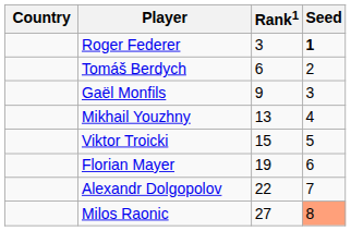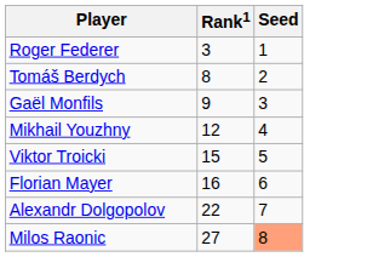 <table class="wikitable" border="1">
 <tr>
-<th width="70">Country</th>
 <th width="175">Player</th>
 <th>Rank<sup>1</sup></th>
 <th>Seed</th>
 </tr>
 <tr>
-<td></td>
 <td><a href='#'>Roger Federer</a></td>
 <td>3</td>
-<td><strong>1</strong></td>
+<td>1</td>
 </tr>
 <tr>
-<td></td>
 <td><a href='#'>Tomáš Berdych</a></td>
-<td>6</td>
+<td>8</td>
 <td>2</td>
 </tr>
 <tr>
-<td></td>
 <td><a href='#'>Gaël Monfils</a></td>
 <td>9</td>
 <td>3</td>
 </tr>
 <tr>
-<td></td>
 <td><a href='#'>Mikhail Youzhny</a></td>
-<td>13</td>
+<td>12</td>
 <td>4</td>
 </tr>
 <tr>
-<td></td>
 <td><a href='#'>Viktor Troicki</a></td>
 <td>15</td>
 <td>5</td>
 </tr>
 <tr>
-<td></td>
 <td><a href='#'>Florian Mayer</a></td>
-<td>19</td>
+<td>16</td>
 <td>6</td>
 </tr>
 <tr>
-<td></td>
 <td><a href='#'>Alexandr Dolgopolov</a></td>
 <td>22</td>
 <td>7</td>
 </tr>
 <tr>
-<td></td>
 <td><a href='#'>Milos Raonic</a></td>
 <td>27</td>
 <td style="background: lightsalmon;">8</td>
 </tr>
 </table>
